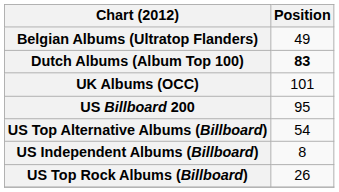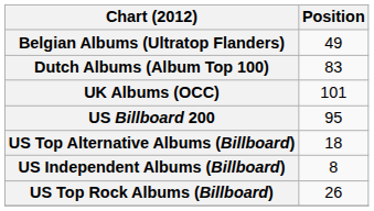 <table class="wikitable sortable plainrowheaders" style="text-align:center">
 <tr>
 <th scope="col">Chart (2012)</th>
 <th scope="col">Position</th>
 </tr>
 <tr>
 <th scope="row">Belgian Albums (Ultratop Flanders)</th>
 <td>49</td>
 </tr>
 <tr>
 <th scope="row">Dutch Albums (Album Top 100)</th>
-<td><strong>83</strong></td>
+<td>83</td>
 </tr>
 <tr>
 <th scope="row">UK Albums (OCC)</th>
 <td>101</td>
 </tr>
 <tr>
 <th scope="row">US <em>Billboard</em> 200</th>
 <td>95</td>
 </tr>
 <tr>
 <th scope="row">US Top Alternative Albums (<em>Billboard</em>)</th>
-<td>54</td>
+<td>18</td>
 </tr>
 <tr>
 <th scope="row">US Independent Albums (<em>Billboard</em>)</th>
 <td>8</td>
 </tr>
 <tr>
 <th scope="row">US Top Rock Albums (<em>Billboard</em>)</th>
 <td>26</td>
 </tr>
 <tr>
 </tr>
 </table>
